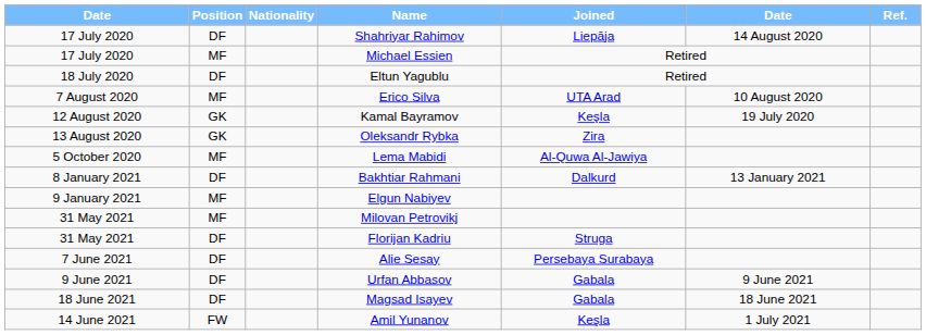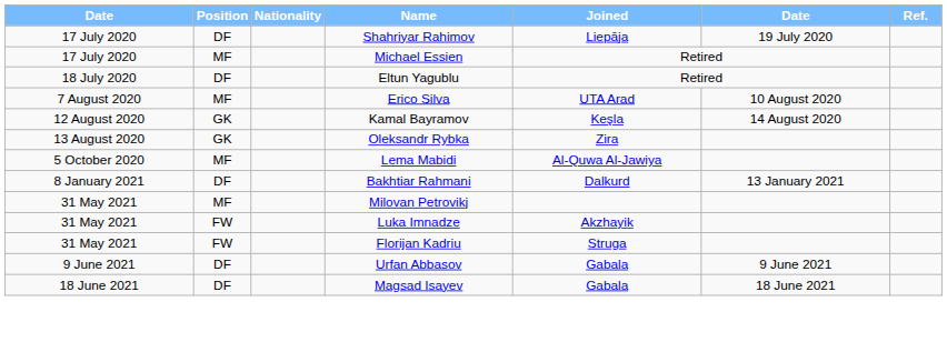 <table class="wikitable"  style="text-align:center; font-size:90%; ">
 <tr>
 <th style="background:#77BBFF; color:#FFFFFF; width:200px;">Date</th>
 <th style="background:#77BBFF; color:#FFFFFF; width:50px;">Position</th>
 <th style="background:#77BBFF; color:#FFFFFF; width:50px;">Nationality</th>
 <th style="background:#77BBFF; color:#FFFFFF; width:200px;">Name</th>
 <th style="background:#77BBFF; color:#FFFFFF; width:200px;">Joined</th>
 <th style="background:#77BBFF; color:#FFFFFF; width:200px;">Date</th>
 <th style="background:#77BBFF; color:#FFFFFF; width:50px;">Ref.</th>
 </tr>
 <tr>
 <td>17 July 2020</td>
 <td>DF</td>
 <td></td>
 <td><a href='#'>Shahriyar Rahimov</a></td>
 <td><a href='#'>Liepāja</a></td>
-<td>14 August 2020</td>
+<td>19 July 2020</td>
 <td></td>
 </tr>
 <tr>
 <td>17 July 2020</td>
 <td>MF</td>
 <td></td>
 <td><a href='#'>Michael Essien</a></td>
 <td colspan="2">Retired</td>
 <td></td>
 </tr>
 <tr>
 <td>18 July 2020</td>
 <td>DF</td>
 <td></td>
 <td>Eltun Yagublu</td>
 <td colspan="2">Retired</td>
 <td></td>
 </tr>
 <tr>
 <td>7 August 2020</td>
 <td>MF</td>
 <td></td>
 <td><a href='#'>Erico Silva</a></td>
 <td><a href='#'>UTA Arad</a></td>
 <td>10 August 2020</td>
 <td></td>
 </tr>
 <tr>
 <td>12 August 2020</td>
 <td>GK</td>
 <td></td>
 <td>Kamal Bayramov</td>
 <td><a href='#'>Keşla</a></td>
-<td>19 July 2020</td>
+<td>14 August 2020</td>
 <td></td>
 </tr>
 <tr>
 <td>13 August 2020</td>
 <td>GK</td>
 <td></td>
 <td><a href='#'>Oleksandr Rybka</a></td>
 <td><a href='#'>Zira</a></td>
 <td></td>
 <td></td>
 </tr>
 <tr>
 <td>5 October 2020</td>
 <td>MF</td>
 <td></td>
 <td><a href='#'>Lema Mabidi</a></td>
 <td><a href='#'>Al-Quwa Al-Jawiya</a></td>
 <td></td>
 <td></td>
 </tr>
 <tr>
 <td>8 January 2021</td>
 <td>DF</td>
 <td></td>
 <td><a href='#'>Bakhtiar Rahmani</a></td>
 <td><a href='#'>Dalkurd</a></td>
 <td>13 January 2021</td>
 <td></td>
 </tr>
 <tr>
-<td>9 January 2021</td>
-<td>MF</td>
-<td></td>
-<td><a href='#'>Elgun Nabiyev</a></td>
-<td></td>
-<td></td>
-<td></td>
-</tr>
-<tr>
 <td>31 May 2021</td>
 <td>MF</td>
 <td></td>
 <td><a href='#'>Milovan Petrovikj</a></td>
 <td></td>
 <td></td>
 <td></td>
 </tr>
 <tr>
 <td>31 May 2021</td>
-<td>DF</td>
+<td>FW</td>
 <td></td>
-<td><a href='#'>Florijan Kadriu</a></td>
-<td><a href='#'>Struga</a></td>
+<td><a href='#'>Luka Imnadze</a></td>
+<td><a href='#'>Akzhayik</a></td>
 <td></td>
 <td></td>
 </tr>
 <tr>
-<td>7 June 2021</td>
-<td>DF</td>
+<td>31 May 2021</td>
+<td>FW</td>
 <td></td>
-<td><a href='#'>Alie Sesay</a></td>
-<td><a href='#'>Persebaya Surabaya</a></td>
+<td><a href='#'>Florijan Kadriu</a></td>
+<td><a href='#'>Struga</a></td>
 <td></td>
 <td></td>
 </tr>
 <tr>
 <td>9 June 2021</td>
 <td>DF</td>
 <td></td>
 <td><a href='#'>Urfan Abbasov</a></td>
 <td><a href='#'>Gabala</a></td>
 <td>9 June 2021</td>
 <td></td>
 </tr>
 <tr>
 <td>18 June 2021</td>
 <td>DF</td>
 <td></td>
 <td><a href='#'>Magsad Isayev</a></td>
 <td><a href='#'>Gabala</a></td>
 <td>18 June 2021</td>
 <td></td>
 </tr>
-<tr>
-<td>14 June 2021</td>
-<td>FW</td>
-<td></td>
-<td><a href='#'>Amil Yunanov</a></td>
-<td><a href='#'>Keşla</a></td>
-<td>1 July 2021</td>
-<td></td>
-</tr>
 </table>
